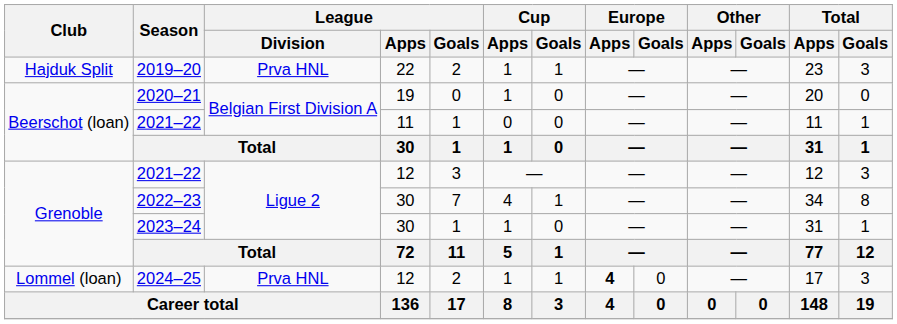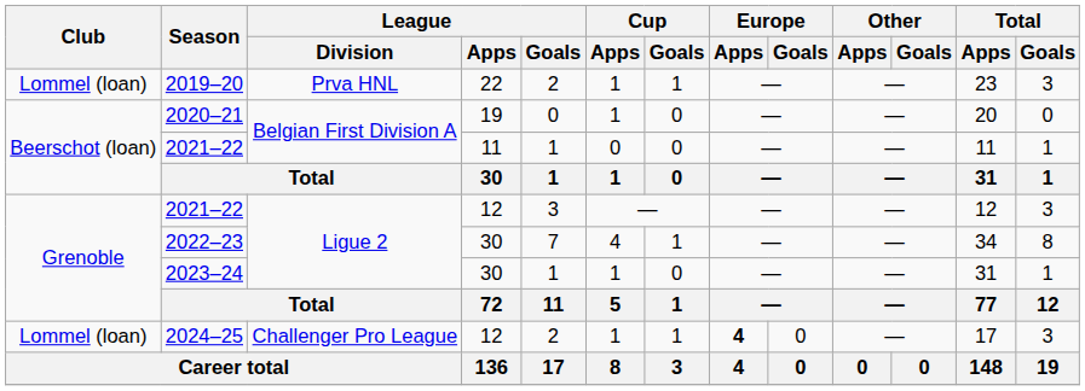 <table class="wikitable" style="text-align: center;">
 <tr>
 <th rowspan=2>Club</th>
 <th rowspan=2>Season</th>
 <th colspan=3>League</th>
 <th colspan=2>Cup</th>
 <th colspan=2>Europe</th>
 <th colspan=2>Other</th>
 <th colspan=2>Total</th>
 </tr>
 <tr>
 <th>Division</th>
 <th>Apps</th>
 <th>Goals</th>
 <th>Apps</th>
 <th>Goals</th>
 <th>Apps</th>
 <th>Goals</th>
 <th>Apps</th>
 <th>Goals</th>
 <th>Apps</th>
 <th>Goals</th>
 </tr>
 <tr>
-<td><a href='#'>Hajduk Split</a></td>
+<td><a href='#'>Lommel</a> (loan)</td>
 <td><a href='#'>2019–20</a></td>
 <td><a href='#'>Prva HNL</a></td>
 <td>22</td>
 <td>2</td>
 <td>1</td>
 <td>1</td>
 <td colspan="2">—</td>
 <td colspan="2">—</td>
 <td>23</td>
 <td>3</td>
 </tr>
 <tr>
 <td rowspan="3"><a href='#'>Beerschot</a> (loan)</td>
 <td><a href='#'>2020–21</a></td>
 <td rowspan="2"><a href='#'>Belgian First Division A</a></td>
 <td>19</td>
 <td>0</td>
 <td>1</td>
 <td>0</td>
 <td colspan="2">—</td>
 <td colspan="2">—</td>
 <td>20</td>
 <td>0</td>
 </tr>
 <tr>
 <td><a href='#'>2021–22</a></td>
 <td>11</td>
 <td>1</td>
 <td>0</td>
 <td>0</td>
 <td colspan="2">—</td>
 <td colspan="2">—</td>
 <td>11</td>
 <td>1</td>
 </tr>
 <tr>
 <th colspan="2">Total</th>
 <th>30</th>
 <th>1</th>
 <th>1</th>
 <th>0</th>
 <th colspan="2">—</th>
 <th colspan="2">—</th>
 <th>31</th>
 <th>1</th>
 </tr>
 <tr>
 <td rowspan="4"><a href='#'>Grenoble</a></td>
 <td><a href='#'>2021–22</a></td>
 <td rowspan="3"><a href='#'>Ligue 2</a></td>
 <td>12</td>
 <td>3</td>
 <td colspan="2">—</td>
 <td colspan="2">—</td>
 <td colspan="2">—</td>
 <td>12</td>
 <td>3</td>
 </tr>
 <tr>
 <td><a href='#'>2022–23</a></td>
 <td>30</td>
 <td>7</td>
 <td>4</td>
 <td>1</td>
 <td colspan="2">—</td>
 <td colspan="2">—</td>
 <td>34</td>
 <td>8</td>
 </tr>
 <tr>
 <td><a href='#'>2023–24</a></td>
 <td>30</td>
 <td>1</td>
 <td>1</td>
 <td>0</td>
 <td colspan="2">—</td>
 <td colspan="2">—</td>
 <td>31</td>
 <td>1</td>
 </tr>
 <tr>
 <th colspan="2">Total</th>
 <th>72</th>
 <th>11</th>
 <th>5</th>
 <th>1</th>
 <th colspan="2">—</th>
 <th colspan="2">—</th>
 <th>77</th>
 <th>12</th>
 </tr>
 <tr>
 <td><a href='#'>Lommel</a> (loan)</td>
 <td><a href='#'>2024–25</a></td>
-<td><a href='#'>Prva HNL</a></td>
+<td><a href='#'>Challenger Pro League</a></td>
 <td>12</td>
 <td>2</td>
 <td>1</td>
 <td>1</td>
 <td><strong>4</strong></td>
 <td>0</td>
 <td colspan="2">—</td>
 <td>17</td>
 <td>3</td>
 </tr>
 <tr>
 <th colspan="3">Career total</th>
 <th>136</th>
 <th>17</th>
 <th>8</th>
 <th>3</th>
 <th>4</th>
 <th>0</th>
 <th>0</th>
 <th>0</th>
 <th>148</th>
 <th>19</th>
 </tr>
 <tr>
 </tr>
 </table>
